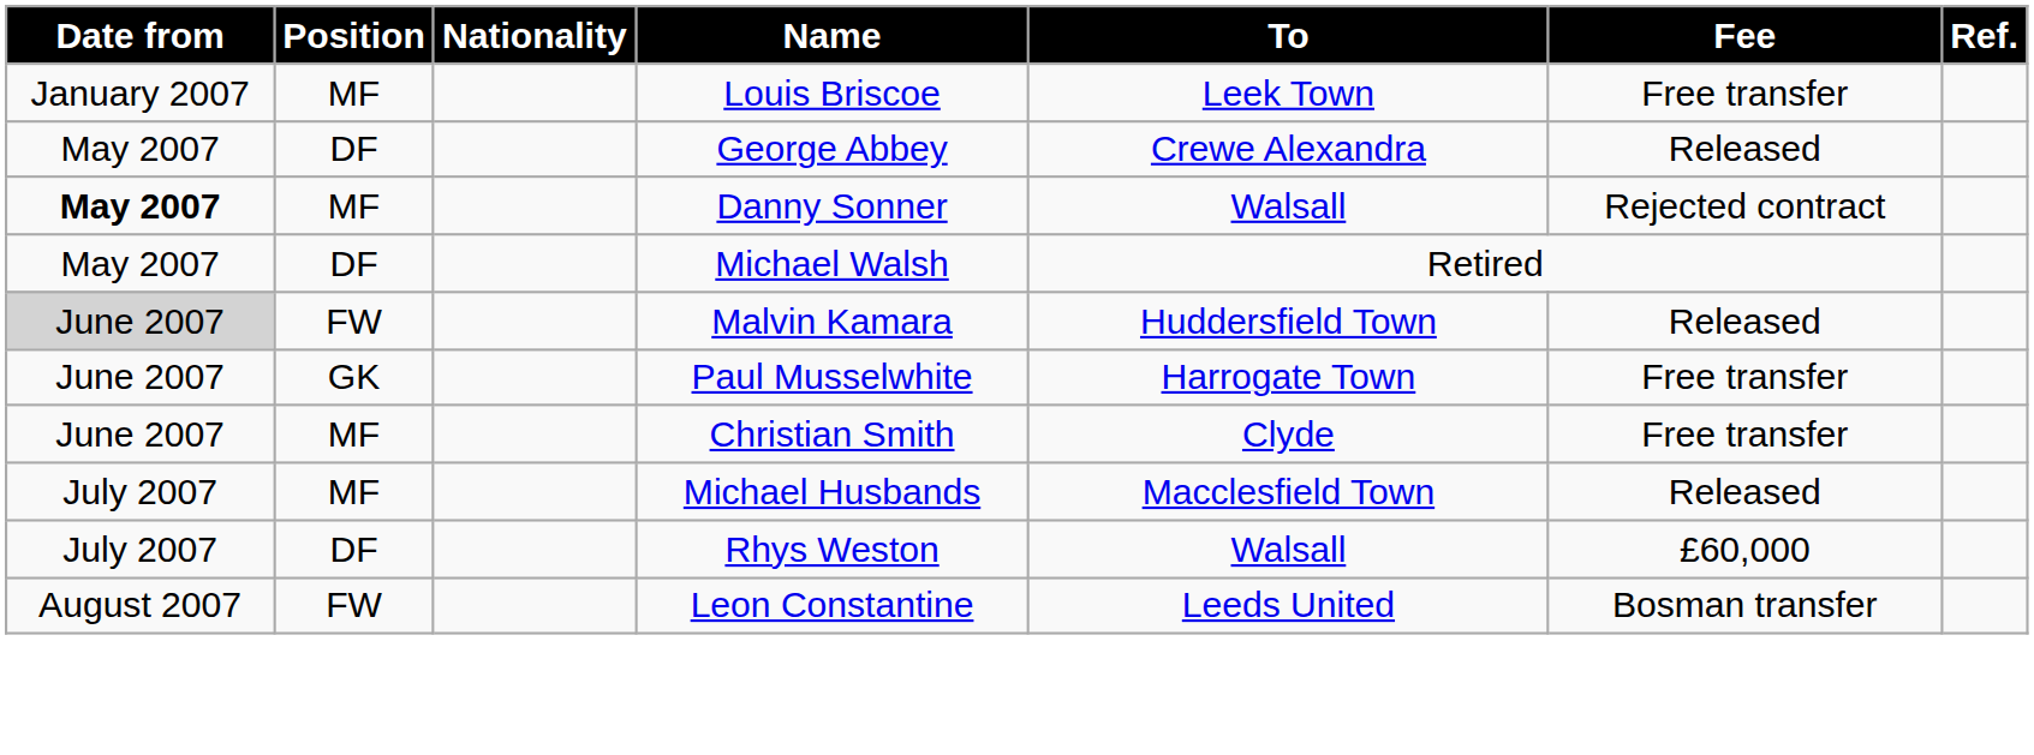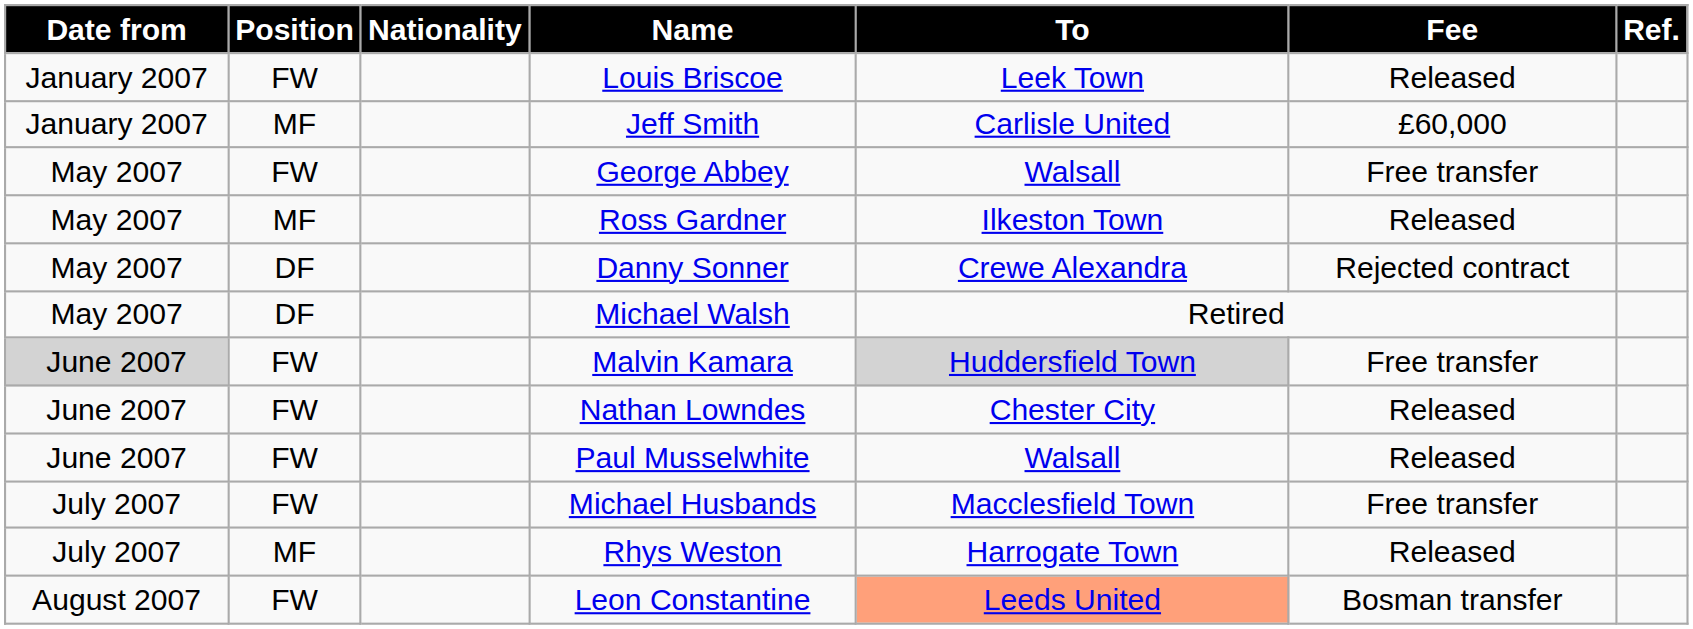 <table class="wikitable" style="text-align:center; font-size:90%; ">
 <tr>
 <th style="background:#000000; color:white; width:100px;">Date from</th>
 <th style="background:#000000; color:white; width:50px;">Position</th>
 <th style="background:#000000; color:white; width:50px;">Nationality</th>
 <th style="background:#000000; color:white; width:150px;">Name</th>
 <th style="background:#000000; color:white; width:200px;">To</th>
 <th style="background:#000000; color:white; width:150px;">Fee</th>
 <th style="background:#000000; color:white; width:25px;">Ref.</th>
 </tr>
 <tr>
 <td>January 2007</td>
-<td>MF</td>
+<td>FW</td>
 <td></td>
 <td><a href='#'>Louis Briscoe</a></td>
 <td><a href='#'>Leek Town</a></td>
+<td>Released</td>
+<td></td>
+</tr>
+<tr>
+<td>January 2007</td>
+<td>MF</td>
+<td></td>
+<td><a href='#'>Jeff Smith</a></td>
+<td><a href='#'>Carlisle United</a></td>
+<td>£60,000</td>
+<td></td>
+</tr>
+<tr>
+<td>May 2007</td>
+<td>FW</td>
+<td></td>
+<td><a href='#'>George Abbey</a></td>
+<td><a href='#'>Walsall</a></td>
 <td>Free transfer</td>
+<td></td>
+</tr>
+<tr>
+<td>May 2007</td>
+<td>MF</td>
+<td></td>
+<td><a href='#'>Ross Gardner</a></td>
+<td><a href='#'>Ilkeston Town</a></td>
+<td>Released</td>
 <td></td>
 </tr>
 <tr>
 <td>May 2007</td>
 <td>DF</td>
 <td></td>
-<td><a href='#'>George Abbey</a></td>
+<td><a href='#'>Danny Sonner</a></td>
 <td><a href='#'>Crewe Alexandra</a></td>
-<td>Released</td>
-<td></td>
-</tr>
-<tr>
-<td><strong>May 2007</strong></td>
-<td>MF</td>
-<td></td>
-<td><a href='#'>Danny Sonner</a></td>
-<td><a href='#'>Walsall</a></td>
 <td>Rejected contract</td>
 <td></td>
 </tr>
 <tr>
 <td>May 2007</td>
 <td>DF</td>
 <td></td>
 <td><a href='#'>Michael Walsh</a></td>
 <td colspan="2">Retired</td>
 <td></td>
 </tr>
 <tr>
 <td style="background: lightgrey;">June 2007</td>
 <td>FW</td>
 <td></td>
 <td><a href='#'>Malvin Kamara</a></td>
-<td><a href='#'>Huddersfield Town</a></td>
+<td style="background: lightgrey;"><a href='#'>Huddersfield Town</a></td>
+<td>Free transfer</td>
+<td></td>
+</tr>
+<tr>
+<td>June 2007</td>
+<td>FW</td>
+<td></td>
+<td><a href='#'>Nathan Lowndes</a></td>
+<td><a href='#'>Chester City</a></td>
 <td>Released</td>
 <td></td>
 </tr>
 <tr>
 <td>June 2007</td>
-<td>GK</td>
+<td>FW</td>
 <td></td>
 <td><a href='#'>Paul Musselwhite</a></td>
-<td><a href='#'>Harrogate Town</a></td>
-<td>Free transfer</td>
+<td><a href='#'>Walsall</a></td>
+<td>Released</td>
 <td></td>
 </tr>
 <tr>
-<td>June 2007</td>
-<td>MF</td>
+<td>July 2007</td>
+<td>FW</td>
 <td></td>
-<td><a href='#'>Christian Smith</a></td>
-<td> <a href='#'>Clyde</a></td>
+<td><a href='#'>Michael Husbands</a></td>
+<td><a href='#'>Macclesfield Town</a></td>
 <td>Free transfer</td>
 <td></td>
 </tr>
 <tr>
 <td>July 2007</td>
 <td>MF</td>
 <td></td>
-<td><a href='#'>Michael Husbands</a></td>
-<td><a href='#'>Macclesfield Town</a></td>
+<td><a href='#'>Rhys Weston</a></td>
+<td><a href='#'>Harrogate Town</a></td>
 <td>Released</td>
-<td></td>
-</tr>
-<tr>
-<td>July 2007</td>
-<td>DF</td>
-<td></td>
-<td><a href='#'>Rhys Weston</a></td>
-<td><a href='#'>Walsall</a></td>
-<td>£60,000</td>
 <td></td>
 </tr>
 <tr>
 <td>August 2007</td>
 <td>FW</td>
 <td></td>
 <td><a href='#'>Leon Constantine</a></td>
-<td><a href='#'>Leeds United</a></td>
+<td style="background: lightsalmon;"><a href='#'>Leeds United</a></td>
 <td>Bosman transfer</td>
 <td></td>
 </tr>
 </table>
